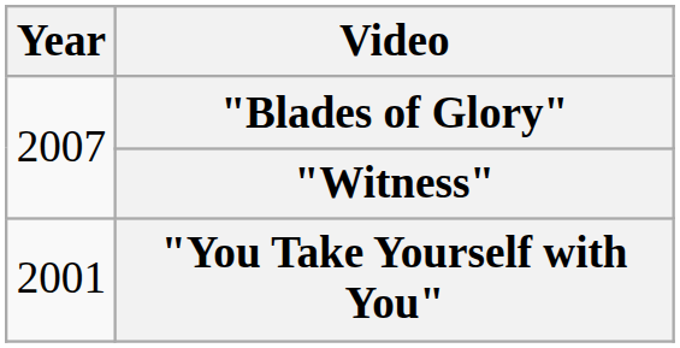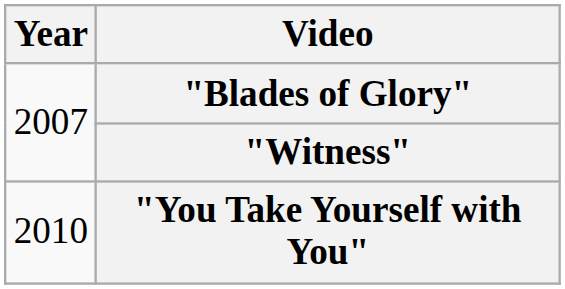 <table class="wikitable plainrowheaders">
 <tr>
 <th>Year</th>
 <th style="width:12em;">Video</th>
 </tr>
 <tr>
 <td rowspan="2">2007</td>
 <th scope="row">"Blades of Glory"</th>
 </tr>
 <tr>
 <th scope="row">"Witness"</th>
 </tr>
 <tr>
-<td>2001</td>
+<td>2010</td>
 <th scope="row">"You Take Yourself with You"</th>
 </tr>
 </table>
